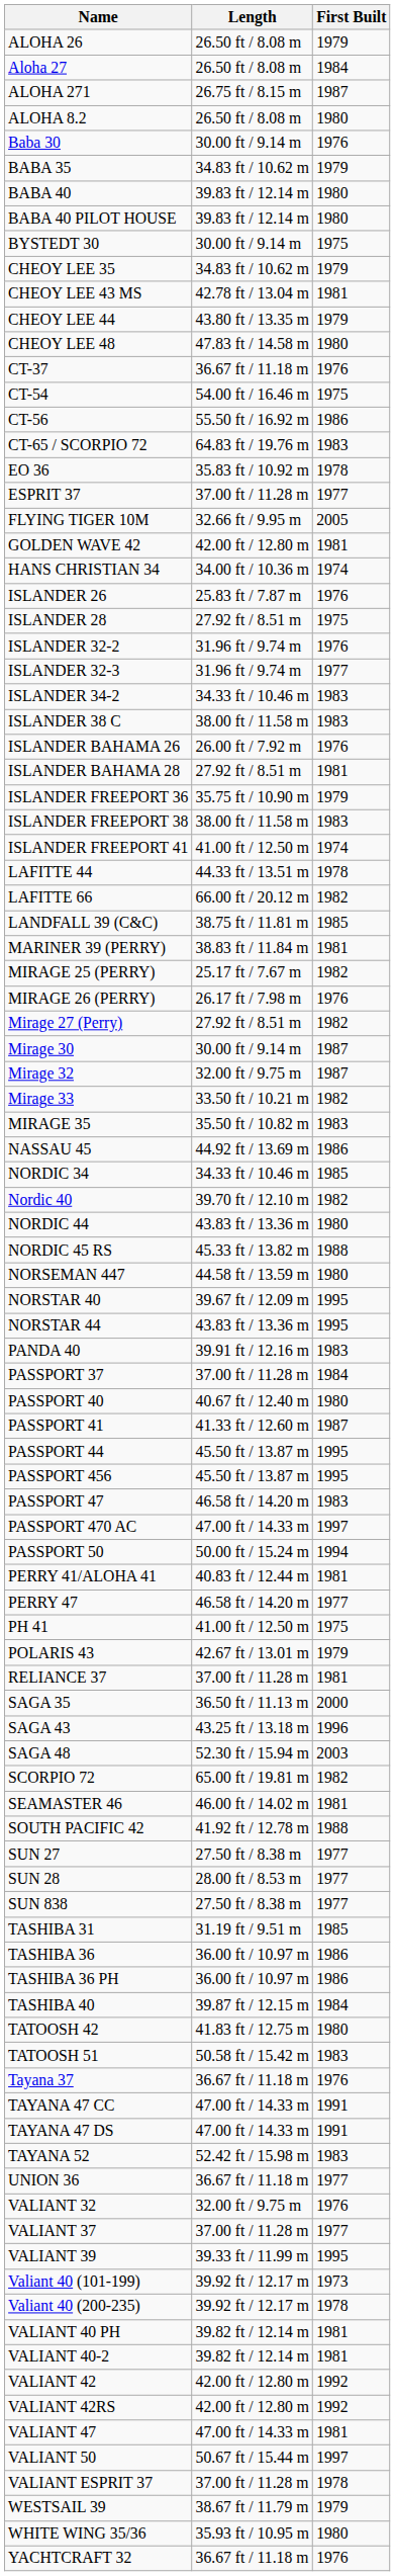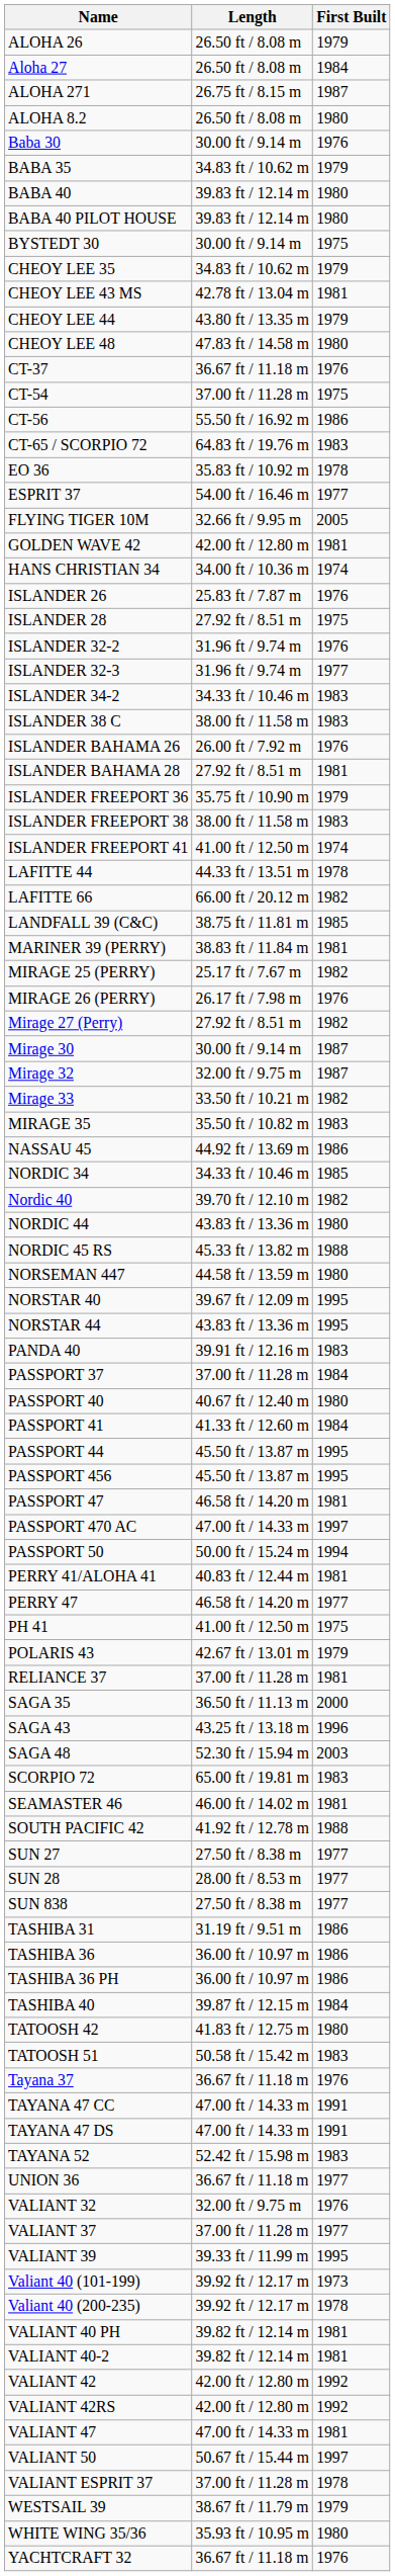 <table class="wikitable sortable">
 <tr>
 <th>Name</th>
 <th>Length</th>
 <th>First Built</th>
 </tr>
 <tr>
 <td>ALOHA 26</td>
 <td>26.50 ft / 8.08 m</td>
 <td>1979</td>
 </tr>
 <tr>
 <td><a href='#'>Aloha 27</a></td>
 <td>26.50 ft / 8.08 m</td>
 <td>1984</td>
 </tr>
 <tr>
 <td>ALOHA 271</td>
 <td>26.75 ft / 8.15 m</td>
 <td>1987</td>
 </tr>
 <tr>
 <td>ALOHA 8.2</td>
 <td>26.50 ft / 8.08 m</td>
 <td>1980</td>
 </tr>
 <tr>
 <td><a href='#'>Baba 30</a></td>
 <td>30.00 ft / 9.14 m</td>
 <td>1976</td>
 </tr>
 <tr>
 <td>BABA 35</td>
 <td>34.83 ft / 10.62 m</td>
 <td>1979</td>
 </tr>
 <tr>
 <td>BABA 40</td>
 <td>39.83 ft / 12.14 m</td>
 <td>1980</td>
 </tr>
 <tr>
 <td>BABA 40 PILOT HOUSE</td>
 <td>39.83 ft / 12.14 m</td>
 <td>1980</td>
 </tr>
 <tr>
 <td>BYSTEDT 30</td>
 <td>30.00 ft / 9.14 m</td>
 <td>1975</td>
 </tr>
 <tr>
 <td>CHEOY LEE 35</td>
 <td>34.83 ft / 10.62 m</td>
 <td>1979</td>
 </tr>
 <tr>
 <td>CHEOY LEE 43 MS</td>
 <td>42.78 ft / 13.04 m</td>
 <td>1981</td>
 </tr>
 <tr>
 <td>CHEOY LEE 44</td>
 <td>43.80 ft / 13.35 m</td>
 <td>1979</td>
 </tr>
 <tr>
 <td>CHEOY LEE 48</td>
 <td>47.83 ft / 14.58 m</td>
 <td>1980</td>
 </tr>
 <tr>
 <td>CT-37</td>
 <td>36.67 ft / 11.18 m</td>
 <td>1976</td>
 </tr>
 <tr>
 <td>CT-54</td>
-<td>54.00 ft / 16.46 m</td>
+<td>37.00 ft / 11.28 m</td>
 <td>1975</td>
 </tr>
 <tr>
 <td>CT-56</td>
 <td>55.50 ft / 16.92 m</td>
 <td>1986</td>
 </tr>
 <tr>
 <td>CT-65 / SCORPIO 72</td>
 <td>64.83 ft / 19.76 m</td>
 <td>1983</td>
 </tr>
 <tr>
 <td>EO 36</td>
 <td>35.83 ft / 10.92 m</td>
 <td>1978</td>
 </tr>
 <tr>
 <td>ESPRIT 37</td>
-<td>37.00 ft / 11.28 m</td>
+<td>54.00 ft / 16.46 m</td>
 <td>1977</td>
 </tr>
 <tr>
 <td>FLYING TIGER 10M</td>
 <td>32.66 ft / 9.95 m</td>
 <td>2005</td>
 </tr>
 <tr>
 <td>GOLDEN WAVE 42</td>
 <td>42.00 ft / 12.80 m</td>
 <td>1981</td>
 </tr>
 <tr>
 <td>HANS CHRISTIAN 34</td>
 <td>34.00 ft / 10.36 m</td>
 <td>1974</td>
 </tr>
 <tr>
 <td>ISLANDER 26</td>
 <td>25.83 ft / 7.87 m</td>
 <td>1976</td>
 </tr>
 <tr>
 <td>ISLANDER 28</td>
 <td>27.92 ft / 8.51 m</td>
 <td>1975</td>
 </tr>
 <tr>
 <td>ISLANDER 32-2</td>
 <td>31.96 ft / 9.74 m</td>
 <td>1976</td>
 </tr>
 <tr>
 <td>ISLANDER 32-3</td>
 <td>31.96 ft / 9.74 m</td>
 <td>1977</td>
 </tr>
 <tr>
 <td>ISLANDER 34-2</td>
 <td>34.33 ft / 10.46 m</td>
 <td>1983</td>
 </tr>
 <tr>
 <td>ISLANDER 38 C</td>
 <td>38.00 ft / 11.58 m</td>
 <td>1983</td>
 </tr>
 <tr>
 <td>ISLANDER BAHAMA 26</td>
 <td>26.00 ft / 7.92 m</td>
 <td>1976</td>
 </tr>
 <tr>
 <td>ISLANDER BAHAMA 28</td>
 <td>27.92 ft / 8.51 m</td>
 <td>1981</td>
 </tr>
 <tr>
 <td>ISLANDER FREEPORT 36</td>
 <td>35.75 ft / 10.90 m</td>
 <td>1979</td>
 </tr>
 <tr>
 <td>ISLANDER FREEPORT 38</td>
 <td>38.00 ft / 11.58 m</td>
 <td>1983</td>
 </tr>
 <tr>
 <td>ISLANDER FREEPORT 41</td>
 <td>41.00 ft / 12.50 m</td>
 <td>1974</td>
 </tr>
 <tr>
 <td>LAFITTE 44</td>
 <td>44.33 ft / 13.51 m</td>
 <td>1978</td>
 </tr>
 <tr>
 <td>LAFITTE 66</td>
 <td>66.00 ft / 20.12 m</td>
 <td>1982</td>
 </tr>
 <tr>
 <td>LANDFALL 39 (C&C)</td>
 <td>38.75 ft / 11.81 m</td>
 <td>1985</td>
 </tr>
 <tr>
 <td>MARINER 39 (PERRY)</td>
 <td>38.83 ft / 11.84 m</td>
 <td>1981</td>
 </tr>
 <tr>
 <td>MIRAGE 25 (PERRY)</td>
 <td>25.17 ft / 7.67 m</td>
 <td>1982</td>
 </tr>
 <tr>
 <td>MIRAGE 26 (PERRY)</td>
 <td>26.17 ft / 7.98 m</td>
 <td>1976</td>
 </tr>
 <tr>
 <td><a href='#'>Mirage 27 (Perry)</a></td>
 <td>27.92 ft / 8.51 m</td>
 <td>1982</td>
 </tr>
 <tr>
 <td><a href='#'>Mirage 30</a></td>
 <td>30.00 ft / 9.14 m</td>
 <td>1987</td>
 </tr>
 <tr>
 <td><a href='#'>Mirage 32</a></td>
 <td>32.00 ft / 9.75 m</td>
 <td>1987</td>
 </tr>
 <tr>
 <td><a href='#'>Mirage 33</a></td>
 <td>33.50 ft / 10.21 m</td>
 <td>1982</td>
 </tr>
 <tr>
 <td>MIRAGE 35</td>
 <td>35.50 ft / 10.82 m</td>
 <td>1983</td>
 </tr>
 <tr>
 <td>NASSAU 45</td>
 <td>44.92 ft / 13.69 m</td>
 <td>1986</td>
 </tr>
 <tr>
 <td>NORDIC 34</td>
 <td>34.33 ft / 10.46 m</td>
 <td>1985</td>
 </tr>
 <tr>
 <td><a href='#'>Nordic 40</a></td>
 <td>39.70 ft / 12.10 m</td>
 <td>1982</td>
 </tr>
 <tr>
 <td>NORDIC 44</td>
 <td>43.83 ft / 13.36 m</td>
 <td>1980</td>
 </tr>
 <tr>
 <td>NORDIC 45 RS</td>
 <td>45.33 ft / 13.82 m</td>
 <td>1988</td>
 </tr>
 <tr>
 <td>NORSEMAN 447</td>
 <td>44.58 ft / 13.59 m</td>
 <td>1980</td>
 </tr>
 <tr>
 <td>NORSTAR 40</td>
 <td>39.67 ft / 12.09 m</td>
 <td>1995</td>
 </tr>
 <tr>
 <td>NORSTAR 44</td>
 <td>43.83 ft / 13.36 m</td>
 <td>1995</td>
 </tr>
 <tr>
 <td>PANDA 40</td>
 <td>39.91 ft / 12.16 m</td>
 <td>1983</td>
 </tr>
 <tr>
 <td>PASSPORT 37</td>
 <td>37.00 ft / 11.28 m</td>
 <td>1984</td>
 </tr>
 <tr>
 <td>PASSPORT 40</td>
 <td>40.67 ft / 12.40 m</td>
 <td>1980</td>
 </tr>
 <tr>
 <td>PASSPORT 41</td>
 <td>41.33 ft / 12.60 m</td>
-<td>1987</td>
+<td>1984</td>
 </tr>
 <tr>
 <td>PASSPORT 44</td>
 <td>45.50 ft / 13.87 m</td>
 <td>1995</td>
 </tr>
 <tr>
 <td>PASSPORT 456</td>
 <td>45.50 ft / 13.87 m</td>
 <td>1995</td>
 </tr>
 <tr>
 <td>PASSPORT 47</td>
 <td>46.58 ft / 14.20 m</td>
-<td>1983</td>
+<td>1981</td>
 </tr>
 <tr>
 <td>PASSPORT 470 AC</td>
 <td>47.00 ft / 14.33 m</td>
 <td>1997</td>
 </tr>
 <tr>
 <td>PASSPORT 50</td>
 <td>50.00 ft / 15.24 m</td>
 <td>1994</td>
 </tr>
 <tr>
 <td>PERRY 41/ALOHA 41</td>
 <td>40.83 ft / 12.44 m</td>
 <td>1981</td>
 </tr>
 <tr>
 <td>PERRY 47</td>
 <td>46.58 ft / 14.20 m</td>
 <td>1977</td>
 </tr>
 <tr>
 <td>PH 41</td>
 <td>41.00 ft / 12.50 m</td>
 <td>1975</td>
 </tr>
 <tr>
 <td>POLARIS 43</td>
 <td>42.67 ft / 13.01 m</td>
 <td>1979</td>
 </tr>
 <tr>
 <td>RELIANCE 37</td>
 <td>37.00 ft / 11.28 m</td>
 <td>1981</td>
 </tr>
 <tr>
 <td>SAGA 35</td>
 <td>36.50 ft / 11.13 m</td>
 <td>2000</td>
 </tr>
 <tr>
 <td>SAGA 43</td>
 <td>43.25 ft / 13.18 m</td>
 <td>1996</td>
 </tr>
 <tr>
 <td>SAGA 48</td>
 <td>52.30 ft / 15.94 m</td>
 <td>2003</td>
 </tr>
 <tr>
 <td>SCORPIO 72</td>
 <td>65.00 ft / 19.81 m</td>
-<td>1982</td>
+<td>1983</td>
 </tr>
 <tr>
 <td>SEAMASTER 46</td>
 <td>46.00 ft / 14.02 m</td>
 <td>1981</td>
 </tr>
 <tr>
 <td>SOUTH PACIFIC 42</td>
 <td>41.92 ft / 12.78 m</td>
 <td>1988</td>
 </tr>
 <tr>
 <td>SUN 27</td>
 <td>27.50 ft / 8.38 m</td>
 <td>1977</td>
 </tr>
 <tr>
 <td>SUN 28</td>
 <td>28.00 ft / 8.53 m</td>
 <td>1977</td>
 </tr>
 <tr>
 <td>SUN 838</td>
 <td>27.50 ft / 8.38 m</td>
 <td>1977</td>
 </tr>
 <tr>
 <td>TASHIBA 31</td>
 <td>31.19 ft / 9.51 m</td>
-<td>1985</td>
+<td>1986</td>
 </tr>
 <tr>
 <td>TASHIBA 36</td>
 <td>36.00 ft / 10.97 m</td>
 <td>1986</td>
 </tr>
 <tr>
 <td>TASHIBA 36 PH</td>
 <td>36.00 ft / 10.97 m</td>
 <td>1986</td>
 </tr>
 <tr>
 <td>TASHIBA 40</td>
 <td>39.87 ft / 12.15 m</td>
 <td>1984</td>
 </tr>
 <tr>
 <td>TATOOSH 42</td>
 <td>41.83 ft / 12.75 m</td>
 <td>1980</td>
 </tr>
 <tr>
 <td>TATOOSH 51</td>
 <td>50.58 ft / 15.42 m</td>
 <td>1983</td>
 </tr>
 <tr>
 <td><a href='#'>Tayana 37</a></td>
 <td>36.67 ft / 11.18 m</td>
 <td>1976</td>
 </tr>
 <tr>
 <td>TAYANA 47 CC</td>
 <td>47.00 ft / 14.33 m</td>
 <td>1991</td>
 </tr>
 <tr>
 <td>TAYANA 47 DS</td>
 <td>47.00 ft / 14.33 m</td>
 <td>1991</td>
 </tr>
 <tr>
 <td>TAYANA 52</td>
 <td>52.42 ft / 15.98 m</td>
 <td>1983</td>
 </tr>
 <tr>
 <td>UNION 36</td>
 <td>36.67 ft / 11.18 m</td>
 <td>1977</td>
 </tr>
 <tr>
 <td>VALIANT 32</td>
 <td>32.00 ft / 9.75 m</td>
 <td>1976</td>
 </tr>
 <tr>
 <td>VALIANT 37</td>
 <td>37.00 ft / 11.28 m</td>
 <td>1977</td>
 </tr>
 <tr>
 <td>VALIANT 39</td>
 <td>39.33 ft / 11.99 m</td>
 <td>1995</td>
 </tr>
 <tr>
 <td><a href='#'>Valiant 40</a> (101-199)</td>
 <td>39.92 ft / 12.17 m</td>
 <td>1973</td>
 </tr>
 <tr>
 <td><a href='#'>Valiant 40</a> (200-235)</td>
 <td>39.92 ft / 12.17 m</td>
 <td>1978</td>
 </tr>
 <tr>
 <td>VALIANT 40 PH</td>
 <td>39.82 ft / 12.14 m</td>
 <td>1981</td>
 </tr>
 <tr>
 <td>VALIANT 40-2</td>
 <td>39.82 ft / 12.14 m</td>
 <td>1981</td>
 </tr>
 <tr>
 <td>VALIANT 42</td>
 <td>42.00 ft / 12.80 m</td>
 <td>1992</td>
 </tr>
 <tr>
 <td>VALIANT 42RS</td>
 <td>42.00 ft / 12.80 m</td>
 <td>1992</td>
 </tr>
 <tr>
 <td>VALIANT 47</td>
 <td>47.00 ft / 14.33 m</td>
 <td>1981</td>
 </tr>
 <tr>
 <td>VALIANT 50</td>
 <td>50.67 ft / 15.44 m</td>
 <td>1997</td>
 </tr>
 <tr>
 <td>VALIANT ESPRIT 37</td>
 <td>37.00 ft / 11.28 m</td>
 <td>1978</td>
 </tr>
 <tr>
 <td>WESTSAIL 39</td>
 <td>38.67 ft / 11.79 m</td>
 <td>1979</td>
 </tr>
 <tr>
 <td>WHITE WING 35/36</td>
 <td>35.93 ft / 10.95 m</td>
 <td>1980</td>
 </tr>
 <tr>
 <td>YACHTCRAFT 32</td>
 <td>36.67 ft / 11.18 m</td>
 <td>1976</td>
 </tr>
 </table>
